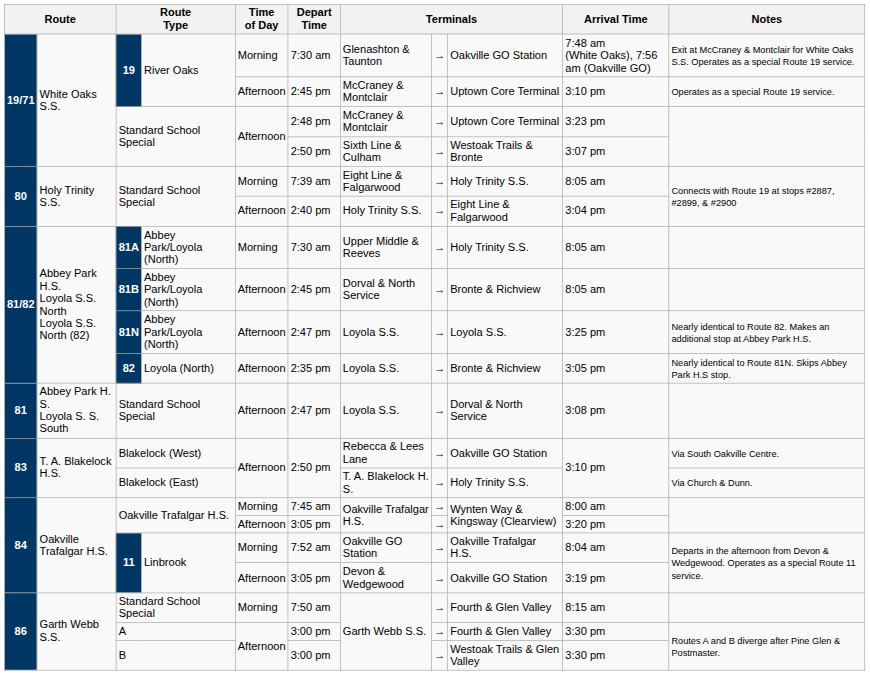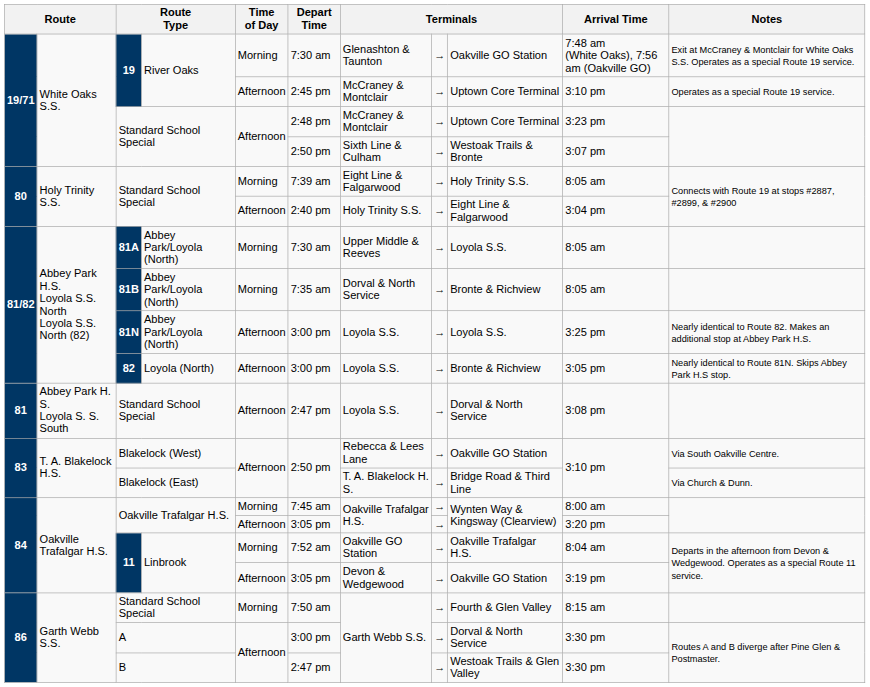 <table class="wikitable sortable">
 <tr>
 <th colspan="2">Route</th>
 <th colspan="2">Route<br>Type</th>
 <th>Time<br>of Day</th>
 <th>Depart Time</th>
 <th colspan="3">Terminals</th>
 <th>Arrival Time</th>
 <th>Notes</th>
 </tr>
 <tr>
 <th rowspan="4" style="background:#003664;color:white" align="center" valign="center">19/71</th>
 <td rowspan="4">White Oaks S.S.</td>
 <th rowspan="2" style="background:#003664;color:white" align="center" valign="center">19</th>
 <td rowspan="2">River Oaks</td>
 <td>Morning</td>
 <td>7:30 am</td>
 <td>Glenashton & Taunton</td>
 <td>→</td>
 <td>Oakville GO Station</td>
 <td>7:48 am<br>(White Oaks), 7:56 am (Oakville GO)</td>
 <td><small>Exit at McCraney & Montclair for White Oaks S.S. Operates as a special Route 19 service.</small></td>
 </tr>
 <tr>
 <td>Afternoon</td>
 <td>2:45 pm</td>
 <td>McCraney & Montclair</td>
 <td>→</td>
 <td>Uptown Core Terminal</td>
 <td>3:10 pm</td>
 <td><small>Operates as a special Route 19 service.</small></td>
 </tr>
 <tr>
 <td colspan="2" rowspan="2">Standard School Special</td>
 <td rowspan="2">Afternoon</td>
 <td>2:48 pm</td>
 <td>McCraney & Montclair</td>
 <td>→</td>
 <td>Uptown Core Terminal</td>
 <td>3:23 pm</td>
 <td rowspan="2"></td>
 </tr>
 <tr>
 <td>2:50 pm</td>
 <td>Sixth Line & Culham</td>
 <td>→</td>
 <td>Westoak Trails & Bronte</td>
 <td>3:07 pm</td>
 </tr>
 <tr>
 <th rowspan="2" style="background:#003664;color:white" align="center" valign="center">80</th>
 <td rowspan="2">Holy Trinity S.S.</td>
 <td colspan="2" rowspan="2">Standard School Special</td>
 <td>Morning</td>
 <td>7:39 am</td>
 <td>Eight Line & Falgarwood</td>
 <td>→</td>
 <td>Holy Trinity S.S.</td>
 <td>8:05 am</td>
 <td rowspan="2"><small>Connects with Route 19 at stops #2887, #2899, & #2900</small></td>
 </tr>
 <tr>
 <td>Afternoon</td>
 <td>2:40 pm</td>
 <td>Holy Trinity S.S.</td>
 <td>→</td>
 <td>Eight Line & Falgarwood</td>
 <td>3:04 pm</td>
 </tr>
 <tr>
 <th rowspan="4" style="background:#003664;color:white" align="center" valign="center">81/82</th>
 <td rowspan="4">Abbey Park H.S.<br>Loyola S.S. North<br>Loyola S.S. North (82)</td>
 <th style="background:#003664;color:white" align="center" valign="center">81A</th>
 <td>Abbey Park/Loyola (North)</td>
 <td>Morning</td>
 <td>7:30 am</td>
 <td>Upper Middle & Reeves</td>
 <td>→</td>
-<td>Holy Trinity S.S.</td>
+<td>Loyola S.S.</td>
 <td>8:05 am</td>
 <td></td>
 </tr>
 <tr>
 <th style="background:#003664;color:white" align="center" valign="center">81B</th>
 <td>Abbey Park/Loyola (North)</td>
-<td>Afternoon</td>
-<td>2:45 pm</td>
+<td>Morning</td>
+<td>7:35 am</td>
 <td>Dorval & North Service</td>
 <td>→</td>
 <td>Bronte & Richview</td>
 <td>8:05 am</td>
 <td></td>
 </tr>
 <tr>
 <th style="background:#003664;color:white" align="center" valign="center">81N</th>
 <td>Abbey Park/Loyola (North)</td>
 <td>Afternoon</td>
-<td>2:47 pm</td>
+<td>3:00 pm</td>
 <td>Loyola S.S.</td>
 <td>→</td>
 <td>Loyola S.S.</td>
 <td>3:25 pm</td>
 <td><small>Nearly identical to Route 82. Makes an additional stop at Abbey Park H.S.</small></td>
 </tr>
 <tr>
 <th style="background:#003664;color:white" align="center" valign="center">82</th>
 <td>Loyola (North)</td>
 <td>Afternoon</td>
-<td>2:35 pm</td>
+<td>3:00 pm</td>
 <td>Loyola S.S.</td>
 <td>→</td>
 <td>Bronte & Richview</td>
 <td>3:05 pm</td>
 <td><small>Nearly identical to Route 81N. Skips Abbey Park H.S stop.</small></td>
 </tr>
 <tr>
 <th style="background:#003664;color:white" align="center" valign="center">81</th>
 <td>Abbey Park H. S.<br>Loyola S. S. South</td>
 <td colspan="2">Standard School Special</td>
 <td>Afternoon</td>
 <td>2:47 pm</td>
 <td>Loyola S.S.</td>
 <td>→</td>
 <td>Dorval & North Service</td>
 <td>3:08 pm</td>
 <td></td>
 </tr>
 <tr>
 <th rowspan="2" style="background:#003664;color:white" align="center" valign="center">83</th>
 <td rowspan="2">T. A. Blakelock H.S.</td>
 <td colspan="2">Blakelock (West)</td>
 <td rowspan="2">Afternoon</td>
 <td rowspan="2">2:50 pm</td>
 <td>Rebecca & Lees Lane</td>
 <td>→</td>
 <td>Oakville GO Station</td>
 <td rowspan="2">3:10 pm</td>
 <td><small>Via South Oakville Centre.</small></td>
 </tr>
 <tr>
 <td colspan="2">Blakelock (East)</td>
 <td>T. A. Blakelock H. S.</td>
 <td>→</td>
-<td>Holy Trinity S.S.</td>
+<td>Bridge Road & Third Line</td>
 <td><small>Via Church & Dunn.</small></td>
 </tr>
 <tr>
 <th rowspan="4" style="background:#003664;color:white" align="center" valign="center">84</th>
 <td rowspan="4">Oakville Trafalgar H.S.</td>
 <td colspan="2" rowspan="2">Oakville Trafalgar H.S.</td>
 <td>Morning</td>
 <td>7:45 am</td>
 <td rowspan="2">Oakville Trafalgar H.S.</td>
 <td>→</td>
 <td rowspan="2">Wynten Way & Kingsway (Clearview)</td>
 <td>8:00 am</td>
 <td rowspan="2"></td>
 </tr>
 <tr>
 <td>Afternoon</td>
 <td>3:05 pm</td>
 <td>→</td>
 <td>3:20 pm</td>
 </tr>
 <tr>
 <th rowspan="2" style="background:#003664;color:white" align="center" valign="center">11</th>
 <td rowspan="2">Linbrook</td>
 <td>Morning</td>
 <td>7:52 am</td>
 <td>Oakville GO Station</td>
 <td>→</td>
 <td>Oakville Trafalgar H.S.</td>
 <td>8:04 am</td>
 <td rowspan="2"><small>Departs in the afternoon from Devon & Wedgewood. Operates as a special Route 11 service.</small></td>
 </tr>
 <tr>
 <td>Afternoon</td>
 <td>3:05 pm</td>
 <td>Devon & Wedgewood</td>
 <td>→</td>
 <td>Oakville GO Station</td>
 <td>3:19 pm</td>
 </tr>
 <tr>
 <th rowspan="3" style="background:#003664;color:white" align="center" valign="center">86</th>
 <td rowspan="3">Garth Webb S.S.</td>
 <td colspan="2">Standard School Special</td>
 <td>Morning</td>
 <td>7:50 am</td>
 <td rowspan="3">Garth Webb S.S.</td>
 <td>→</td>
 <td>Fourth & Glen Valley</td>
 <td>8:15 am</td>
 <td></td>
 </tr>
 <tr>
 <td colspan="2">A</td>
 <td rowspan="2">Afternoon</td>
 <td>3:00 pm</td>
 <td>→</td>
-<td>Fourth & Glen Valley</td>
+<td>Dorval & North Service</td>
 <td>3:30 pm</td>
 <td rowspan="2"><small>Routes A and B diverge after Pine Glen & Postmaster.</small></td>
 </tr>
 <tr>
 <td colspan="2">B</td>
-<td>3:00 pm</td>
+<td>2:47 pm</td>
 <td>→</td>
 <td>Westoak Trails & Glen Valley</td>
 <td>3:30 pm</td>
 </tr>
 </table>
